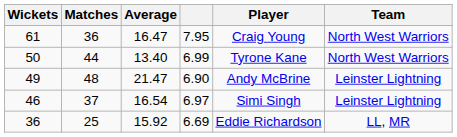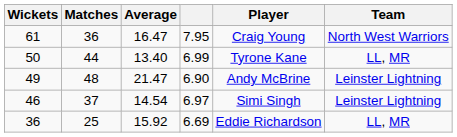 <table class="wikitable" style="text-align:center;">
 <tr>
 <th>Wickets</th>
 <th>Matches</th>
 <th>Average</th>
 <th></th>
 <th>Player</th>
 <th>Team</th>
 </tr>
 <tr>
 <td>61</td>
 <td>36</td>
 <td>16.47</td>
 <td>7.95</td>
 <td><a href='#'>Craig Young</a></td>
 <td><a href='#'>North West Warriors</a></td>
 </tr>
 <tr>
 <td>50</td>
 <td>44</td>
 <td>13.40</td>
 <td>6.99</td>
 <td><a href='#'>Tyrone Kane</a></td>
-<td><a href='#'>North West Warriors</a></td>
+<td><a href='#'>LL</a>, <a href='#'>MR</a></td>
 </tr>
 <tr>
 <td>49</td>
 <td>48</td>
 <td>21.47</td>
 <td>6.90</td>
 <td><a href='#'>Andy McBrine</a></td>
 <td><a href='#'>Leinster Lightning</a></td>
 </tr>
 <tr>
 <td>46</td>
 <td>37</td>
-<td>16.54</td>
+<td>14.54</td>
 <td>6.97</td>
 <td><a href='#'>Simi Singh</a></td>
 <td><a href='#'>Leinster Lightning</a></td>
 </tr>
 <tr>
 <td>36</td>
 <td>25</td>
 <td>15.92</td>
 <td>6.69</td>
 <td><a href='#'>Eddie Richardson</a></td>
 <td><a href='#'>LL</a>, <a href='#'>MR</a></td>
 </tr>
 </table>
